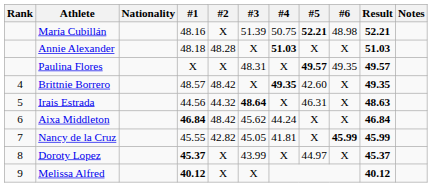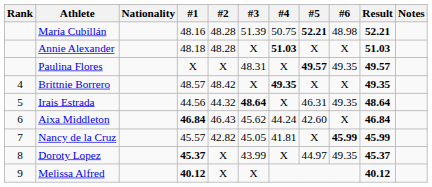 <table class="wikitable sortable" style="text-align:center">
 <tr>
 <th>Rank</th>
 <th>Athlete</th>
 <th>Nationality</th>
 <th>#1</th>
 <th>#2</th>
 <th>#3</th>
 <th>#4</th>
 <th>#5</th>
 <th>#6</th>
 <th>Result</th>
 <th>Notes</th>
 </tr>
 <tr>
 <td></td>
 <td align=left><a href='#'>María Cubillán</a></td>
 <td align=left></td>
 <td>48.16</td>
-<td>X</td>
+<td>48.28</td>
 <td>51.39</td>
 <td>50.75</td>
 <td><strong>52.21</strong></td>
 <td>48.98</td>
 <td><strong>52.21</strong></td>
 <td></td>
 </tr>
 <tr>
 <td></td>
 <td align=left><a href='#'>Annie Alexander</a></td>
 <td align=left></td>
 <td>48.18</td>
 <td>48.28</td>
 <td>X</td>
 <td><strong>51.03</strong></td>
 <td>X</td>
 <td>X</td>
 <td><strong>51.03</strong></td>
 <td></td>
 </tr>
 <tr>
 <td></td>
 <td align=left><a href='#'>Paulina Flores</a></td>
 <td align=left></td>
 <td>X</td>
 <td>X</td>
 <td>48.31</td>
 <td>X</td>
 <td><strong>49.57</strong></td>
 <td>49.35</td>
 <td><strong>49.57</strong></td>
 <td></td>
 </tr>
 <tr>
 <td>4</td>
 <td align=left><a href='#'>Brittnie Borrero</a></td>
 <td align=left></td>
 <td>48.57</td>
 <td>48.42</td>
 <td>X</td>
 <td><strong>49.35</strong></td>
-<td>42.60</td>
+<td>X</td>
 <td>X</td>
 <td><strong>49.35</strong></td>
 <td></td>
 </tr>
 <tr>
 <td>5</td>
 <td align=left><a href='#'>Irais Estrada</a></td>
 <td align=left></td>
 <td>44.56</td>
 <td>44.32</td>
 <td><strong>48.64</strong></td>
 <td>X</td>
 <td>46.31</td>
-<td>X</td>
-<td><strong>48.63</strong></td>
+<td>49.35</td>
+<td><strong>48.64</strong></td>
 <td></td>
 </tr>
 <tr>
 <td>6</td>
 <td align=left><a href='#'>Aixa Middleton</a></td>
 <td align=left></td>
 <td><strong>46.84</strong></td>
-<td>48.42</td>
+<td>46.43</td>
 <td>45.62</td>
 <td>44.24</td>
-<td>X</td>
+<td>42.60</td>
 <td>X</td>
 <td><strong>46.84</strong></td>
 <td></td>
 </tr>
 <tr>
 <td>7</td>
 <td align=left><a href='#'>Nancy de la Cruz</a></td>
 <td align=left></td>
-<td>45.55</td>
+<td>45.57</td>
 <td>42.82</td>
 <td>45.05</td>
 <td>41.81</td>
 <td>X</td>
 <td><strong>45.99</strong></td>
 <td><strong>45.99</strong></td>
 <td></td>
 </tr>
 <tr>
 <td>8</td>
 <td align=left><a href='#'>Doroty Lopez</a></td>
 <td align=left></td>
 <td><strong>45.37</strong></td>
 <td>X</td>
 <td>43.99</td>
 <td>X</td>
 <td>44.97</td>
-<td>X</td>
+<td>49.35</td>
 <td><strong>45.37</strong></td>
 <td></td>
 </tr>
 <tr>
 <td>9</td>
 <td align=left><a href='#'>Melissa Alfred</a></td>
 <td align=left></td>
 <td><strong>40.12</strong></td>
 <td>X</td>
 <td>X</td>
 <td colspan=3></td>
 <td><strong>40.12</strong></td>
 <td></td>
 </tr>
 </table>
